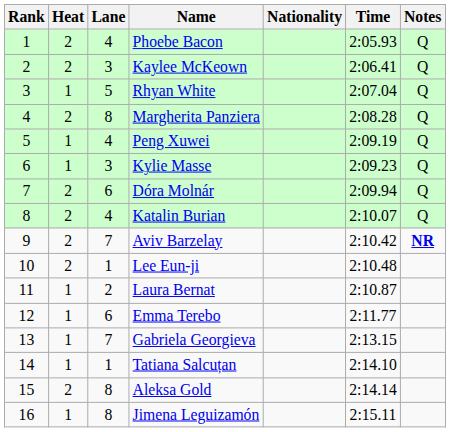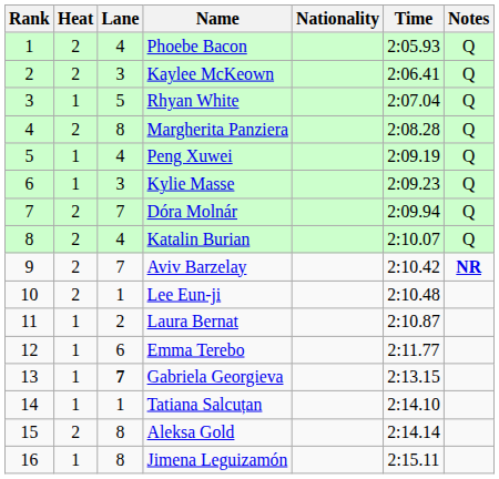 <table class="wikitable sortable" style="text-align:center">
 <tr>
 <th>Rank</th>
 <th>Heat</th>
 <th>Lane</th>
 <th>Name</th>
 <th>Nationality</th>
 <th>Time</th>
 <th>Notes</th>
 </tr>
 <tr bgcolor=ccffcc>
 <td>1</td>
 <td>2</td>
 <td>4</td>
 <td align=left><a href='#'>Phoebe Bacon</a></td>
 <td align=left></td>
 <td>2:05.93</td>
 <td>Q</td>
 </tr>
 <tr bgcolor=ccffcc>
 <td>2</td>
 <td>2</td>
 <td>3</td>
 <td align=left><a href='#'>Kaylee McKeown</a></td>
 <td align=left></td>
 <td>2:06.41</td>
 <td>Q</td>
 </tr>
 <tr bgcolor=ccffcc>
 <td>3</td>
 <td>1</td>
 <td>5</td>
 <td align=left><a href='#'>Rhyan White</a></td>
 <td align=left></td>
 <td>2:07.04</td>
 <td>Q</td>
 </tr>
 <tr bgcolor=ccffcc>
 <td>4</td>
 <td>2</td>
 <td>8</td>
 <td align=left><a href='#'>Margherita Panziera</a></td>
 <td align=left></td>
 <td>2:08.28</td>
 <td>Q</td>
 </tr>
 <tr bgcolor=ccffcc>
 <td>5</td>
 <td>1</td>
 <td>4</td>
 <td align=left><a href='#'>Peng Xuwei</a></td>
 <td align=left></td>
 <td>2:09.19</td>
 <td>Q</td>
 </tr>
 <tr bgcolor=ccffcc>
 <td>6</td>
 <td>1</td>
 <td>3</td>
 <td align=left><a href='#'>Kylie Masse</a></td>
 <td align=left></td>
 <td>2:09.23</td>
 <td>Q</td>
 </tr>
 <tr bgcolor=ccffcc>
 <td>7</td>
 <td>2</td>
-<td>6</td>
+<td>7</td>
 <td align=left><a href='#'>Dóra Molnár</a></td>
 <td align=left></td>
 <td>2:09.94</td>
 <td>Q</td>
 </tr>
 <tr bgcolor=ccffcc>
 <td>8</td>
 <td>2</td>
 <td>4</td>
 <td align=left><a href='#'>Katalin Burian</a></td>
 <td align=left></td>
 <td>2:10.07</td>
 <td>Q</td>
 </tr>
 <tr>
 <td>9</td>
 <td>2</td>
 <td>7</td>
 <td align=left><a href='#'>Aviv Barzelay</a></td>
 <td align=left></td>
 <td>2:10.42</td>
 <td><strong><a href='#'>NR</a></strong></td>
 </tr>
 <tr>
 <td>10</td>
 <td>2</td>
 <td>1</td>
 <td align=left><a href='#'>Lee Eun-ji</a></td>
 <td align=left></td>
 <td>2:10.48</td>
 <td></td>
 </tr>
 <tr>
 <td>11</td>
 <td>1</td>
 <td>2</td>
 <td align=left><a href='#'>Laura Bernat</a></td>
 <td align=left></td>
 <td>2:10.87</td>
 <td></td>
 </tr>
 <tr>
 <td>12</td>
 <td>1</td>
 <td>6</td>
 <td align=left><a href='#'>Emma Terebo</a></td>
 <td align=left></td>
 <td>2:11.77</td>
 <td></td>
 </tr>
 <tr>
 <td>13</td>
 <td>1</td>
-<td>7</td>
+<td><strong>7</strong></td>
 <td align=left><a href='#'>Gabriela Georgieva</a></td>
 <td align=left></td>
 <td>2:13.15</td>
 <td></td>
 </tr>
 <tr>
 <td>14</td>
 <td>1</td>
 <td>1</td>
 <td align=left><a href='#'>Tatiana Salcuțan</a></td>
 <td align=left></td>
 <td>2:14.10</td>
 <td></td>
 </tr>
 <tr>
 <td>15</td>
 <td>2</td>
 <td>8</td>
 <td align=left><a href='#'>Aleksa Gold</a></td>
 <td align=left></td>
 <td>2:14.14</td>
 <td></td>
 </tr>
 <tr>
 <td>16</td>
 <td>1</td>
 <td>8</td>
 <td align=left><a href='#'>Jimena Leguizamón</a></td>
 <td align=left></td>
 <td>2:15.11</td>
 <td></td>
 </tr>
 </table>
